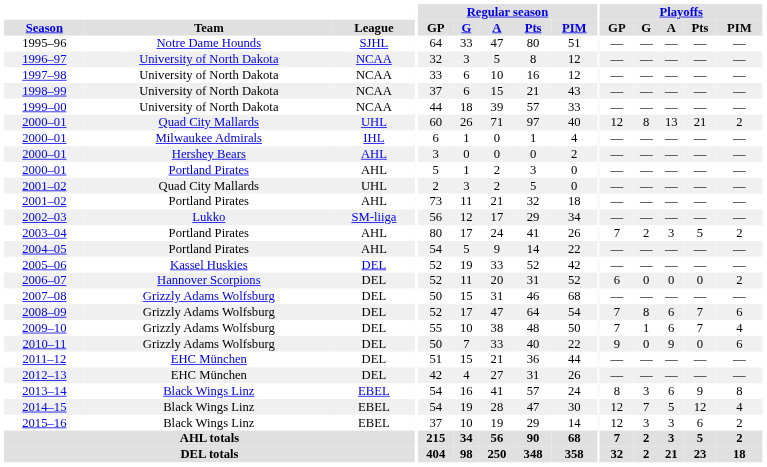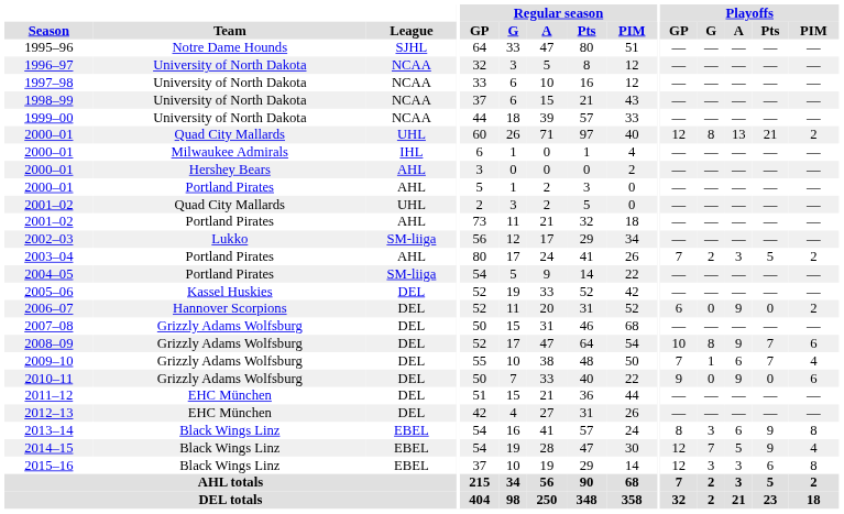 <table border="0" cellpadding="1" cellspacing="0" style="text-align:center; width:60em">
 <tr bgcolor="#e0e0e0">
 <th colspan="3" bgcolor="#ffffff"></th>
 <th rowspan="99" bgcolor="#ffffff"></th>
 <th colspan="5"><a href='#'>Regular season</a></th>
 <th rowspan="99" bgcolor="#ffffff"></th>
 <th colspan="5"><a href='#'>Playoffs</a></th>
 </tr>
 <tr bgcolor="#e0e0e0">
 <th><a href='#'>Season</a></th>
 <th>Team</th>
 <th>League</th>
 <th>GP</th>
 <th><a href='#'>G</a></th>
 <th><a href='#'>A</a></th>
 <th><a href='#'>Pts</a></th>
 <th><a href='#'>PIM</a></th>
 <th>GP</th>
 <th>G</th>
 <th>A</th>
 <th>Pts</th>
 <th>PIM</th>
 </tr>
 <tr>
 <td>1995–96</td>
 <td><a href='#'>Notre Dame Hounds</a></td>
 <td><a href='#'>SJHL</a></td>
 <td>64</td>
 <td>33</td>
 <td>47</td>
 <td>80</td>
 <td>51</td>
 <td>—</td>
 <td>—</td>
 <td>—</td>
 <td>—</td>
 <td>—</td>
 </tr>
 <tr bgcolor="#f0f0f0">
 <td><a href='#'>1996–97</a></td>
 <td><a href='#'>University of North Dakota</a></td>
 <td><a href='#'>NCAA</a></td>
 <td>32</td>
 <td>3</td>
 <td>5</td>
 <td>8</td>
 <td>12</td>
 <td>—</td>
 <td>—</td>
 <td>—</td>
 <td>—</td>
 <td>—</td>
 </tr>
 <tr>
 <td><a href='#'>1997–98</a></td>
 <td>University of North Dakota</td>
 <td>NCAA</td>
 <td>33</td>
 <td>6</td>
 <td>10</td>
 <td>16</td>
 <td>12</td>
 <td>—</td>
 <td>—</td>
 <td>—</td>
 <td>—</td>
 <td>—</td>
 </tr>
 <tr bgcolor="#f0f0f0">
 <td><a href='#'>1998–99</a></td>
 <td>University of North Dakota</td>
 <td>NCAA</td>
 <td>37</td>
 <td>6</td>
 <td>15</td>
 <td>21</td>
 <td>43</td>
 <td>—</td>
 <td>—</td>
 <td>—</td>
 <td>—</td>
 <td>—</td>
 </tr>
 <tr>
 <td><a href='#'>1999–00</a></td>
 <td>University of North Dakota</td>
 <td>NCAA</td>
 <td>44</td>
 <td>18</td>
 <td>39</td>
 <td>57</td>
 <td>33</td>
 <td>—</td>
 <td>—</td>
 <td>—</td>
 <td>—</td>
 <td>—</td>
 </tr>
 <tr bgcolor="#f0f0f0">
 <td><a href='#'>2000–01</a></td>
 <td><a href='#'>Quad City Mallards</a></td>
 <td><a href='#'>UHL</a></td>
 <td>60</td>
 <td>26</td>
 <td>71</td>
 <td>97</td>
 <td>40</td>
 <td>12</td>
 <td>8</td>
 <td>13</td>
 <td>21</td>
 <td>2</td>
 </tr>
 <tr>
 <td><a href='#'>2000–01</a></td>
 <td><a href='#'>Milwaukee Admirals</a></td>
 <td><a href='#'>IHL</a></td>
 <td>6</td>
 <td>1</td>
 <td>0</td>
 <td>1</td>
 <td>4</td>
 <td>—</td>
 <td>—</td>
 <td>—</td>
 <td>—</td>
 <td>—</td>
 </tr>
 <tr bgcolor="#f0f0f0">
 <td><a href='#'>2000–01</a></td>
 <td><a href='#'>Hershey Bears</a></td>
 <td><a href='#'>AHL</a></td>
 <td>3</td>
 <td>0</td>
 <td>0</td>
 <td>0</td>
 <td>2</td>
 <td>—</td>
 <td>—</td>
 <td>—</td>
 <td>—</td>
 <td>—</td>
 </tr>
 <tr>
 <td><a href='#'>2000–01</a></td>
 <td><a href='#'>Portland Pirates</a></td>
 <td>AHL</td>
 <td>5</td>
 <td>1</td>
 <td>2</td>
 <td>3</td>
 <td>0</td>
 <td>—</td>
 <td>—</td>
 <td>—</td>
 <td>—</td>
 <td>—</td>
 </tr>
 <tr bgcolor="#f0f0f0">
 <td><a href='#'>2001–02</a></td>
 <td>Quad City Mallards</td>
 <td>UHL</td>
 <td>2</td>
 <td>3</td>
 <td>2</td>
 <td>5</td>
 <td>0</td>
 <td>—</td>
 <td>—</td>
 <td>—</td>
 <td>—</td>
 <td>—</td>
 </tr>
 <tr>
 <td><a href='#'>2001–02</a></td>
 <td>Portland Pirates</td>
 <td>AHL</td>
 <td>73</td>
 <td>11</td>
 <td>21</td>
 <td>32</td>
 <td>18</td>
 <td>—</td>
 <td>—</td>
 <td>—</td>
 <td>—</td>
 <td>—</td>
 </tr>
 <tr bgcolor="#f0f0f0">
 <td><a href='#'>2002–03</a></td>
 <td><a href='#'>Lukko</a></td>
 <td><a href='#'>SM-liiga</a></td>
 <td>56</td>
 <td>12</td>
 <td>17</td>
 <td>29</td>
 <td>34</td>
 <td>—</td>
 <td>—</td>
 <td>—</td>
 <td>—</td>
 <td>—</td>
 </tr>
 <tr>
 <td><a href='#'>2003–04</a></td>
 <td>Portland Pirates</td>
 <td>AHL</td>
 <td>80</td>
 <td>17</td>
 <td>24</td>
 <td>41</td>
 <td>26</td>
 <td>7</td>
 <td>2</td>
 <td>3</td>
 <td>5</td>
 <td>2</td>
 </tr>
 <tr bgcolor="#f0f0f0">
 <td><a href='#'>2004–05</a></td>
 <td>Portland Pirates</td>
-<td>AHL</td>
+<td><a href='#'>SM-liiga</a></td>
 <td>54</td>
 <td>5</td>
 <td>9</td>
 <td>14</td>
 <td>22</td>
 <td>—</td>
 <td>—</td>
 <td>—</td>
 <td>—</td>
 <td>—</td>
 </tr>
 <tr>
 <td><a href='#'>2005–06</a></td>
 <td><a href='#'>Kassel Huskies</a></td>
 <td><a href='#'>DEL</a></td>
 <td>52</td>
 <td>19</td>
 <td>33</td>
 <td>52</td>
 <td>42</td>
 <td>—</td>
 <td>—</td>
 <td>—</td>
 <td>—</td>
 <td>—</td>
 </tr>
 <tr bgcolor="#f0f0f0">
 <td><a href='#'>2006–07</a></td>
 <td><a href='#'>Hannover Scorpions</a></td>
 <td>DEL</td>
 <td>52</td>
 <td>11</td>
 <td>20</td>
 <td>31</td>
 <td>52</td>
 <td>6</td>
 <td>0</td>
-<td>0</td>
+<td>9</td>
 <td>0</td>
 <td>2</td>
 </tr>
 <tr>
 <td><a href='#'>2007–08</a></td>
 <td><a href='#'>Grizzly Adams Wolfsburg</a></td>
 <td>DEL</td>
 <td>50</td>
 <td>15</td>
 <td>31</td>
 <td>46</td>
 <td>68</td>
 <td>—</td>
 <td>—</td>
 <td>—</td>
 <td>—</td>
 <td>—</td>
 </tr>
 <tr bgcolor="#f0f0f0">
 <td><a href='#'>2008–09</a></td>
 <td>Grizzly Adams Wolfsburg</td>
 <td>DEL</td>
 <td>52</td>
 <td>17</td>
 <td>47</td>
 <td>64</td>
 <td>54</td>
-<td>7</td>
+<td>10</td>
 <td>8</td>
-<td>6</td>
+<td>9</td>
 <td>7</td>
 <td>6</td>
 </tr>
 <tr>
 <td><a href='#'>2009–10</a></td>
 <td>Grizzly Adams Wolfsburg</td>
 <td>DEL</td>
 <td>55</td>
 <td>10</td>
 <td>38</td>
 <td>48</td>
 <td>50</td>
 <td>7</td>
 <td>1</td>
 <td>6</td>
 <td>7</td>
 <td>4</td>
 </tr>
 <tr bgcolor="#f0f0f0">
 <td><a href='#'>2010–11</a></td>
 <td>Grizzly Adams Wolfsburg</td>
 <td>DEL</td>
 <td>50</td>
 <td>7</td>
 <td>33</td>
 <td>40</td>
 <td>22</td>
 <td>9</td>
 <td>0</td>
 <td>9</td>
 <td>0</td>
 <td>6</td>
 </tr>
 <tr>
 <td><a href='#'>2011–12</a></td>
 <td><a href='#'>EHC München</a></td>
 <td>DEL</td>
 <td>51</td>
 <td>15</td>
 <td>21</td>
 <td>36</td>
 <td>44</td>
 <td>—</td>
 <td>—</td>
 <td>—</td>
 <td>—</td>
 <td>—</td>
 </tr>
 <tr bgcolor="#f0f0f0">
 <td><a href='#'>2012–13</a></td>
 <td>EHC München</td>
 <td>DEL</td>
 <td>42</td>
 <td>4</td>
 <td>27</td>
 <td>31</td>
 <td>26</td>
 <td>—</td>
 <td>—</td>
 <td>—</td>
 <td>—</td>
 <td>—</td>
 </tr>
 <tr>
 <td><a href='#'>2013–14</a></td>
 <td><a href='#'>Black Wings Linz</a></td>
 <td><a href='#'>EBEL</a></td>
 <td>54</td>
 <td>16</td>
 <td>41</td>
 <td>57</td>
 <td>24</td>
 <td>8</td>
 <td>3</td>
 <td>6</td>
 <td>9</td>
 <td>8</td>
 </tr>
 <tr bgcolor="#f0f0f0">
 <td><a href='#'>2014–15</a></td>
 <td>Black Wings Linz</td>
 <td>EBEL</td>
 <td>54</td>
 <td>19</td>
 <td>28</td>
 <td>47</td>
 <td>30</td>
 <td>12</td>
 <td>7</td>
 <td>5</td>
-<td>12</td>
+<td>9</td>
 <td>4</td>
 </tr>
 <tr>
 <td><a href='#'>2015–16</a></td>
 <td>Black Wings Linz</td>
 <td>EBEL</td>
 <td>37</td>
 <td>10</td>
 <td>19</td>
 <td>29</td>
 <td>14</td>
 <td>12</td>
 <td>3</td>
 <td>3</td>
 <td>6</td>
-<td>2</td>
+<td>8</td>
 </tr>
 <tr>
 </tr>
 <tr ALIGN="center" bgcolor="#e0e0e0">
 <th colspan="3">AHL totals</th>
 <th ALIGN="center">215</th>
 <th ALIGN="center">34</th>
 <th ALIGN="center">56</th>
 <th ALIGN="center">90</th>
 <th ALIGN="center">68</th>
 <th ALIGN="center">7</th>
 <th ALIGN="center">2</th>
 <th ALIGN="center">3</th>
 <th ALIGN="center">5</th>
 <th ALIGN="center">2</th>
 </tr>
 <tr>
 </tr>
 <tr ALIGN="center" bgcolor="#e0e0e0">
 <th colspan="3">DEL totals</th>
 <th ALIGN="center">404</th>
 <th ALIGN="center">98</th>
 <th ALIGN="center">250</th>
 <th ALIGN="center">348</th>
 <th ALIGN="center">358</th>
 <th ALIGN="center">32</th>
 <th ALIGN="center">2</th>
 <th ALIGN="center">21</th>
 <th ALIGN="center">23</th>
 <th ALIGN="center">18</th>
 </tr>
 </table>
